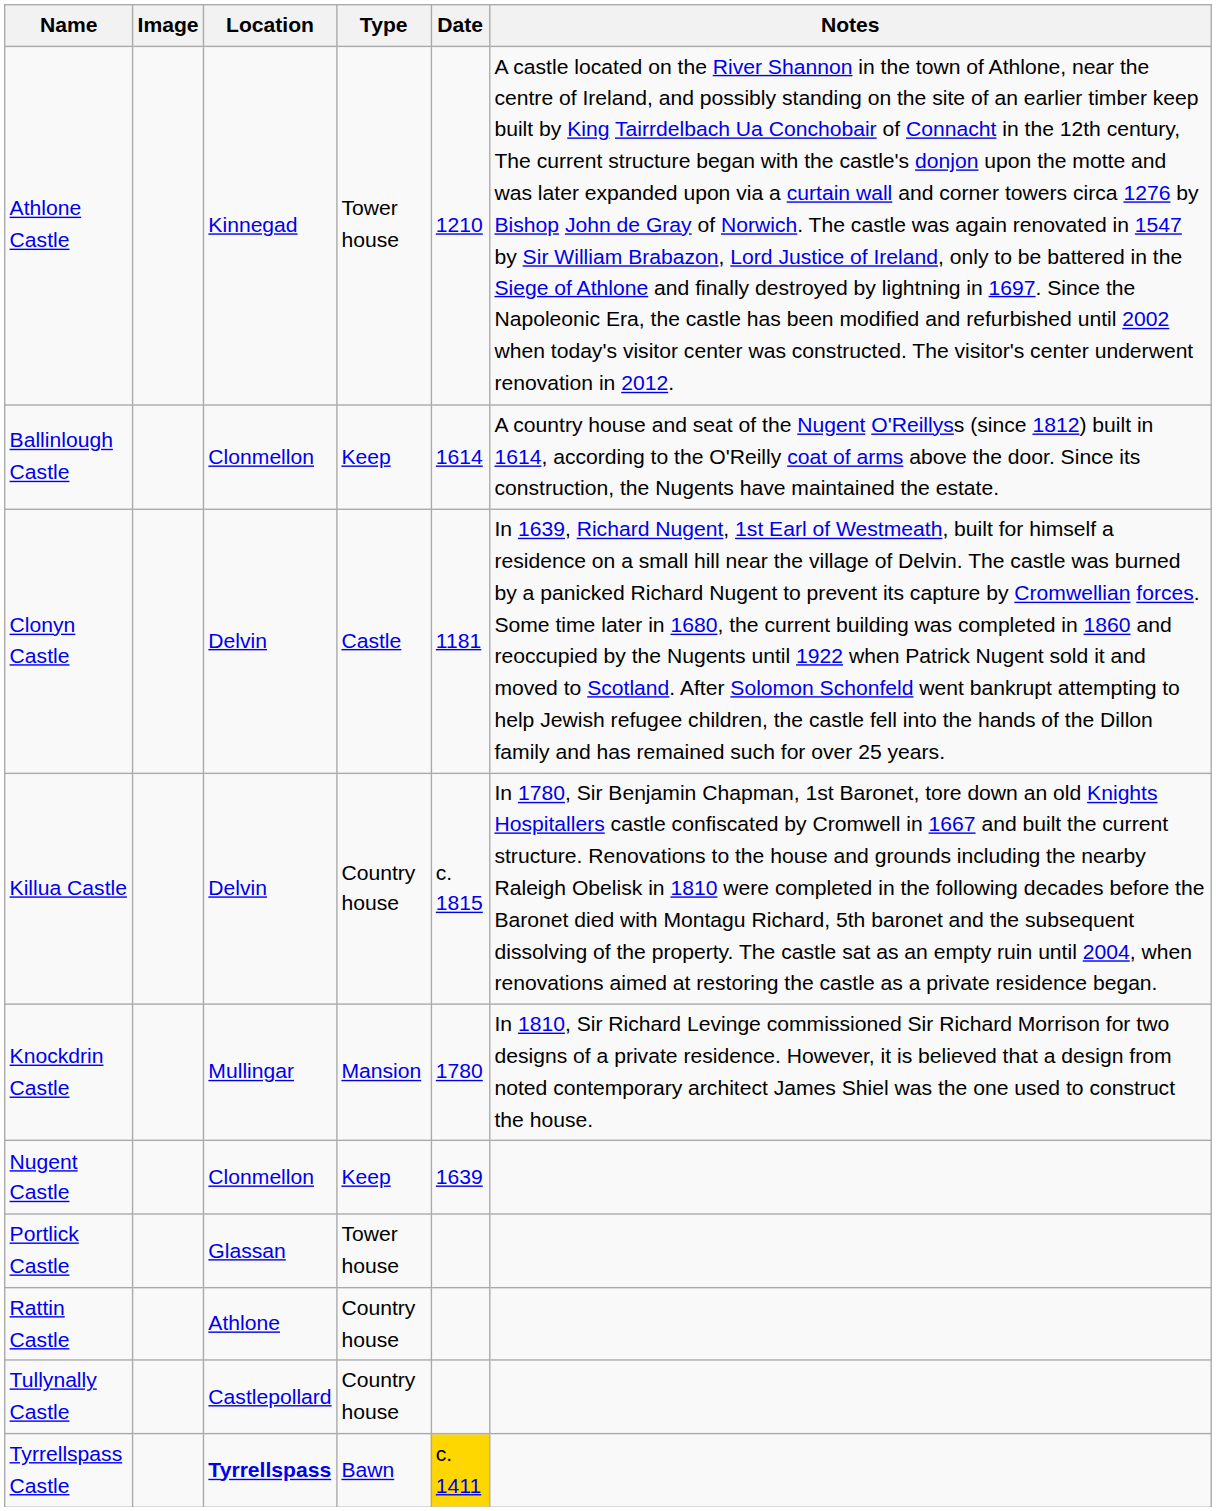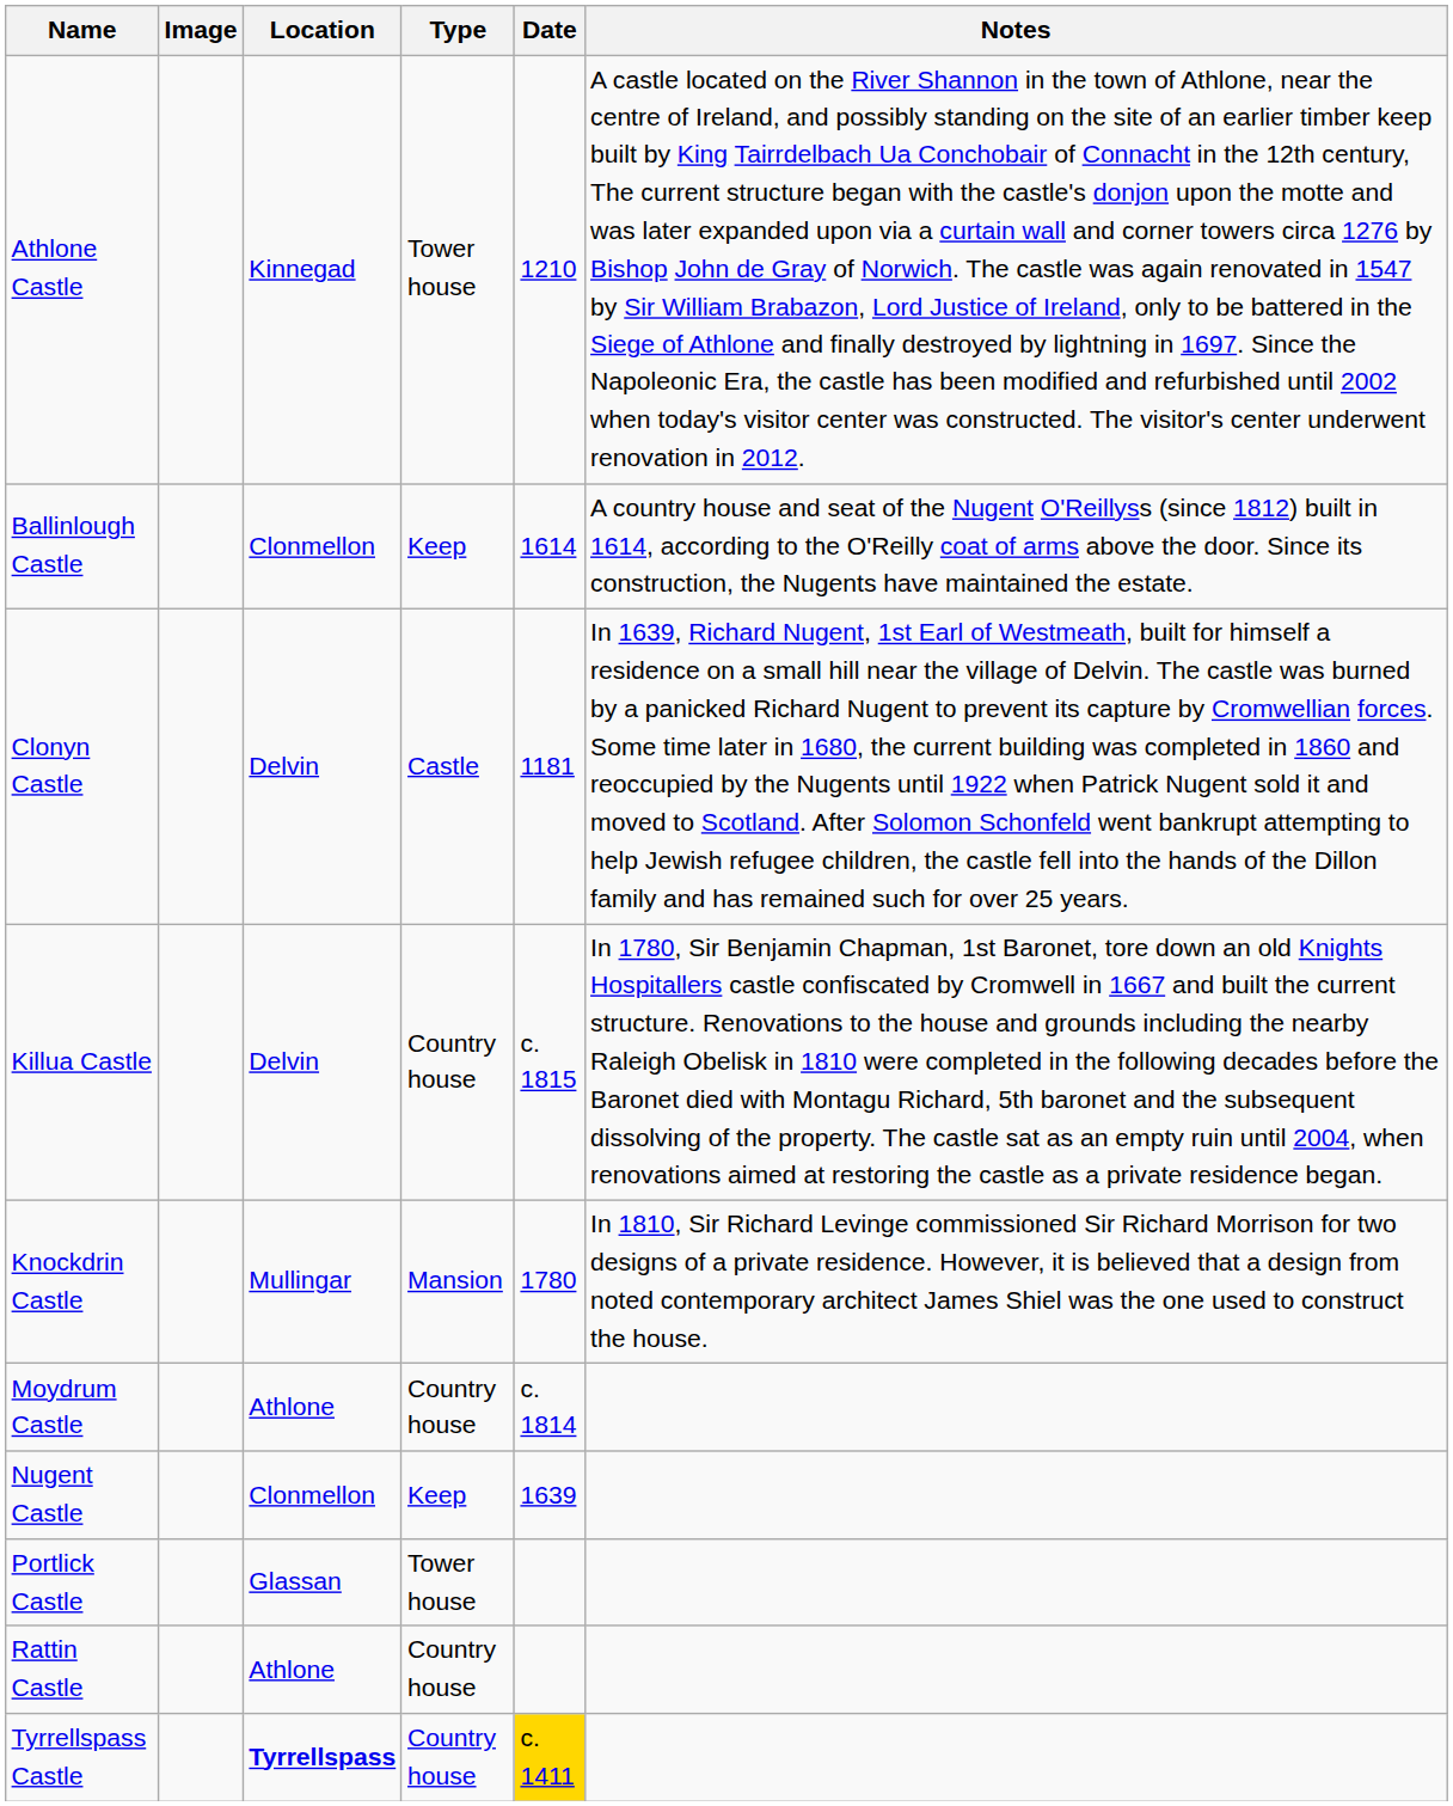 <table class="wikitable sortable" style="font-size:95%;border:0px;text-align:left;line-height:150%;">
 <tr>
 <th>Name</th>
 <th>Image</th>
 <th>Location</th>
 <th>Type</th>
 <th>Date</th>
 <th class="unsortable">Notes</th>
 </tr>
 <tr>
 <td><a href='#'>Athlone Castle</a></td>
 <td></td>
 <td><a href='#'>Kinnegad</a> </td>
 <td>Tower house</td>
 <td><a href='#'>1210</a></td>
 <td>A castle located on the <a href='#'>River Shannon</a> in the town of Athlone, near the centre of Ireland, and possibly standing on the site of an earlier timber keep built by <a href='#'>King</a> <a href='#'>Tairrdelbach Ua Conchobair</a> of <a href='#'>Connacht</a> in the 12th century, The current structure began with the castle's <a href='#'>donjon</a> upon the motte and was later expanded upon via a <a href='#'>curtain wall</a> and corner towers circa <a href='#'>1276</a> by <a href='#'>Bishop</a> <a href='#'>John de Gray</a> of <a href='#'>Norwich</a>. The castle was again renovated in <a href='#'>1547</a> by <a href='#'>Sir William Brabazon</a>, <a href='#'>Lord Justice of Ireland</a>, only to be battered in the <a href='#'>Siege of Athlone</a> and finally destroyed by lightning in <a href='#'>1697</a>. Since the Napoleonic Era, the castle has been modified and refurbished until <a href='#'>2002</a> when today's visitor center was constructed. The visitor's center underwent renovation in <a href='#'>2012</a>.</td>
 </tr>
 <tr>
 <td><a href='#'>Ballinlough Castle</a></td>
 <td></td>
 <td><a href='#'>Clonmellon</a> </td>
 <td><a href='#'>Keep</a></td>
 <td><a href='#'>1614</a></td>
 <td>A country house and seat of the <a href='#'>Nugent</a> <a href='#'>O'Reillys</a>s (since <a href='#'>1812</a>) built in <a href='#'>1614</a>, according to the O'Reilly <a href='#'>coat of arms</a> above the door. Since its construction, the Nugents have maintained the estate.</td>
 </tr>
 <tr>
 <td><a href='#'>Clonyn Castle</a></td>
 <td></td>
 <td><a href='#'>Delvin</a> </td>
 <td><a href='#'>Castle</a></td>
 <td><a href='#'>1181</a></td>
 <td>In <a href='#'>1639</a>, <a href='#'>Richard Nugent</a>, <a href='#'>1st Earl of Westmeath</a>, built for himself a residence on a small hill near the village of Delvin. The castle was burned by a panicked Richard Nugent to prevent its capture by <a href='#'>Cromwellian</a> <a href='#'>forces</a>. Some time later in <a href='#'>1680</a>, the current building was completed in <a href='#'>1860</a> and reoccupied by the Nugents until <a href='#'>1922</a> when Patrick Nugent sold it and moved to <a href='#'>Scotland</a>. After <a href='#'>Solomon Schonfeld</a> went bankrupt attempting to help Jewish refugee children, the castle fell into the hands of the Dillon family and has remained such for over 25 years.</td>
 </tr>
 <tr>
 <td><a href='#'>Killua Castle</a></td>
 <td></td>
 <td><a href='#'>Delvin</a> </td>
 <td>Country house</td>
 <td>c. <a href='#'>1815</a></td>
 <td>In <a href='#'>1780</a>, Sir Benjamin Chapman, 1st Baronet, tore down an old <a href='#'>Knights Hospitallers</a> castle confiscated by Cromwell in <a href='#'>1667</a> and built the current structure. Renovations to the house and grounds including the nearby Raleigh Obelisk in <a href='#'>1810</a> were completed in the following decades before the Baronet died with Montagu Richard, 5th baronet and the subsequent dissolving of the property. The castle sat as an empty ruin until <a href='#'>2004</a>, when renovations aimed at restoring the castle as a private residence began.</td>
 </tr>
 <tr>
 <td><a href='#'>Knockdrin Castle</a></td>
 <td></td>
 <td><a href='#'>Mullingar</a> </td>
 <td><a href='#'>Mansion</a></td>
 <td><a href='#'>1780</a></td>
 <td>In <a href='#'>1810</a>, Sir Richard Levinge commissioned Sir Richard Morrison for two designs of a private residence. However, it is believed that a design from noted contemporary architect James Shiel was the one used to construct the house.</td>
 </tr>
 <tr>
+<td><a href='#'>Moydrum Castle</a></td>
+<td></td>
+<td><a href='#'>Athlone</a> </td>
+<td>Country house</td>
+<td>c. <a href='#'>1814</a></td>
+<td></td>
+</tr>
+<tr>
 <td><a href='#'>Nugent Castle</a></td>
 <td></td>
 <td><a href='#'>Clonmellon</a> </td>
 <td><a href='#'>Keep</a></td>
 <td><a href='#'>1639</a></td>
 <td></td>
 </tr>
 <tr>
 <td><a href='#'>Portlick Castle</a></td>
 <td></td>
 <td><a href='#'>Glassan</a> </td>
 <td>Tower house</td>
 <td></td>
 <td></td>
 </tr>
 <tr>
 <td><a href='#'>Rattin Castle</a></td>
 <td></td>
 <td><a href='#'>Athlone</a> </td>
 <td>Country house</td>
 <td></td>
 <td></td>
 </tr>
 <tr>
-<td><a href='#'>Tullynally Castle</a></td>
-<td></td>
-<td><a href='#'>Castlepollard</a> </td>
-<td>Country house</td>
-<td></td>
-<td></td>
-</tr>
-<tr>
 <td><a href='#'>Tyrrellspass Castle</a></td>
 <td></td>
 <td><strong><a href='#'>Tyrrellspass</a> </strong></td>
-<td><a href='#'>Bawn</a></td>
+<td><a href='#'>Country house</a></td>
 <td style="background: gold;">c. <a href='#'>1411</a></td>
 <td></td>
 </tr>
 <tr>
 </tr>
 </table>
